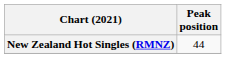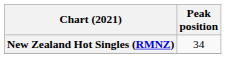 <table class="wikitable sortable plainrowheaders" style="text-align:center">
 <tr>
 <th scope="col">Chart (2021)</th>
 <th scope="col">Peak<br>position</th>
 </tr>
 <tr>
 <th scope="row">New Zealand Hot Singles (<a href='#'>RMNZ</a>)</th>
-<td>44</td>
+<td>34</td>
 </tr>
 <tr>
 </tr>
 </table>
